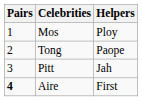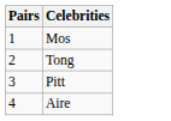 <table class="wikitable">
 <tr>
 <th>Pairs</th>
 <th>Celebrities</th>
-<th>Helpers</th>
 </tr>
 <tr>
 <td>1</td>
 <td>Mos</td>
-<td>Ploy</td>
 </tr>
 <tr>
 <td>2</td>
 <td>Tong</td>
-<td>Paope</td>
 </tr>
 <tr>
 <td>3</td>
 <td>Pitt</td>
-<td>Jah</td>
 </tr>
 <tr>
-<td><strong>4</strong></td>
+<td>4</td>
 <td>Aire</td>
-<td>First</td>
 </tr>
 </table>
